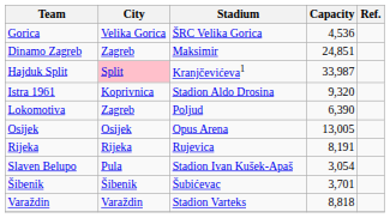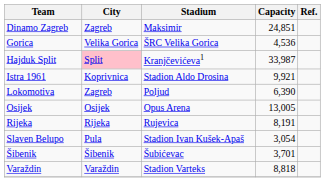 <table class="wikitable sortable">
 <tr>
 <th width="120">Team</th>
 <th width="90">City</th>
 <th width="180">Stadium</th>
 <th width="60">Capacity</th>
 <th width="30">Ref.</th>
 </tr>
 <tr>
+<td><a href='#'>Dinamo Zagreb</a></td>
+<td><a href='#'>Zagreb</a></td>
+<td><a href='#'>Maksimir</a></td>
+<td align="right">24,851</td>
+<td></td>
+</tr>
+<tr>
 <td><a href='#'>Gorica</a></td>
 <td><a href='#'>Velika Gorica</a></td>
 <td><a href='#'>ŠRC Velika Gorica</a></td>
 <td align="right">4,536</td>
-<td></td>
-</tr>
-<tr>
-<td><a href='#'>Dinamo Zagreb</a></td>
-<td><a href='#'>Zagreb</a></td>
-<td><a href='#'>Maksimir</a></td>
-<td align="right">24,851</td>
 <td></td>
 </tr>
 <tr>
 <td><a href='#'>Hajduk Split</a></td>
 <td style="background: pink;"><a href='#'>Split</a></td>
 <td><a href='#'>Kranjčevićeva</a><sup>1</sup></td>
 <td align="right">33,987</td>
 <td></td>
 </tr>
 <tr>
 <td><a href='#'>Istra 1961</a></td>
 <td><a href='#'>Koprivnica</a></td>
 <td><a href='#'>Stadion Aldo Drosina</a></td>
-<td align="right">9,320</td>
+<td align="right">9,921</td>
 <td></td>
 </tr>
 <tr>
 <td><a href='#'>Lokomotiva</a></td>
 <td><a href='#'>Zagreb</a></td>
 <td><a href='#'>Poljud</a></td>
 <td align="right">6,390</td>
 <td></td>
 </tr>
 <tr>
 <td><a href='#'>Osijek</a></td>
 <td><a href='#'>Osijek</a></td>
 <td><a href='#'>Opus Arena</a></td>
 <td align="right">13,005</td>
 <td></td>
 </tr>
 <tr>
 <td><a href='#'>Rijeka</a></td>
 <td><a href='#'>Rijeka</a></td>
 <td><a href='#'>Rujevica</a></td>
 <td align="right">8,191</td>
 <td></td>
 </tr>
 <tr>
 <td><a href='#'>Slaven Belupo</a></td>
 <td><a href='#'>Pula</a></td>
 <td><a href='#'>Stadion Ivan Kušek-Apaš</a></td>
 <td align="right">3,054</td>
 <td></td>
 </tr>
 <tr>
 <td><a href='#'>Šibenik</a></td>
 <td><a href='#'>Šibenik</a></td>
 <td><a href='#'>Šubićevac</a></td>
 <td align="right">3,701</td>
 <td></td>
 </tr>
 <tr>
 <td><a href='#'>Varaždin</a></td>
 <td><a href='#'>Varaždin</a></td>
 <td><a href='#'>Stadion Varteks</a></td>
 <td align="right">8,818</td>
 <td></td>
 </tr>
 <tr>
 </tr>
 </table>
